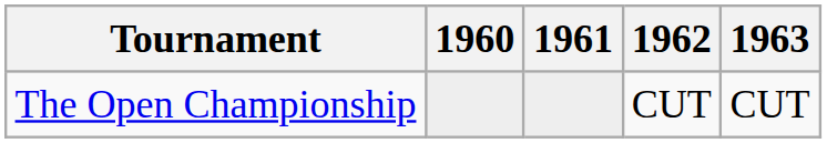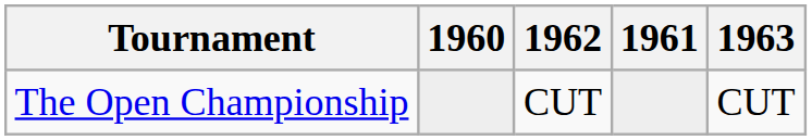 <table class="wikitable" style="font-size:95%;text-align:center;">
 <tr>
 <th>Tournament</th>
 <th>1960</th>
+<th>1962</th>
 <th>1961</th>
-<th>1962</th>
 <th>1963</th>
 </tr>
 <tr>
 <td align="left"><a href='#'>The Open Championship</a></td>
 <td style="background:#eeeeee;"></td>
+<td>CUT</td>
 <td style="background:#eeeeee;"></td>
-<td>CUT</td>
 <td>CUT</td>
 </tr>
 </table>
